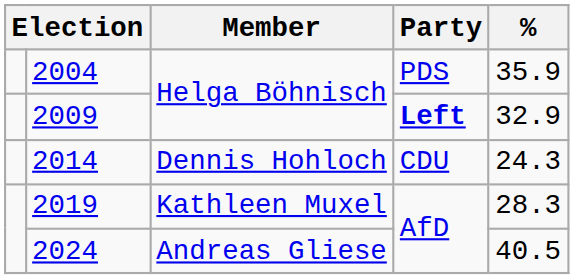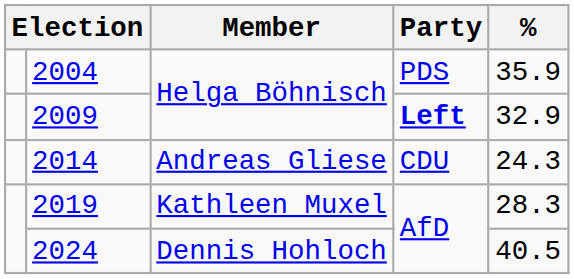 <table class=wikitable>
 <tr>
 <th colspan=2>Election</th>
 <th>Member</th>
 <th>Party</th>
 <th>%</th>
 </tr>
 <tr>
 <td bgcolor=></td>
 <td><a href='#'>2004</a></td>
 <td rowspan=2><a href='#'>Helga Böhnisch</a></td>
 <td><a href='#'>PDS</a></td>
 <td align=right>35.9</td>
 </tr>
 <tr>
 <td bgcolor=></td>
 <td><a href='#'>2009</a></td>
 <td><strong><a href='#'>Left</a></strong></td>
 <td align=right>32.9</td>
 </tr>
 <tr>
 <td bgcolor=></td>
 <td><a href='#'>2014</a></td>
-<td><a href='#'>Dennis Hohloch</a></td>
+<td><a href='#'>Andreas Gliese</a></td>
 <td><a href='#'>CDU</a></td>
 <td align=right>24.3</td>
 </tr>
 <tr>
 <td rowspan=2 bgcolor=></td>
 <td><a href='#'>2019</a></td>
 <td><a href='#'>Kathleen Muxel</a></td>
 <td rowspan=2><a href='#'>AfD</a></td>
 <td align=right>28.3</td>
 </tr>
 <tr>
 <td><a href='#'>2024</a></td>
-<td><a href='#'>Andreas Gliese</a></td>
+<td><a href='#'>Dennis Hohloch</a></td>
 <td align=right>40.5</td>
 </tr>
 </table>
